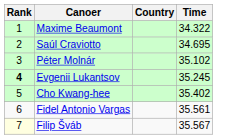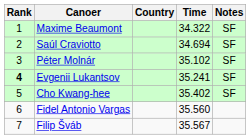 <table class="wikitable" style="text-align:center;">
 <tr>
 <th>Rank</th>
 <th>Canoer</th>
 <th>Country</th>
 <th>Time</th>
+<th>Notes</th>
 </tr>
 <tr bgcolor=ccffcc>
 <td>1</td>
 <td align="left"><a href='#'>Maxime Beaumont</a></td>
 <td align="left"></td>
 <td>34.322</td>
+<td>SF</td>
 </tr>
 <tr bgcolor=ccffcc>
 <td>2</td>
 <td align="left"><a href='#'>Saúl Craviotto</a></td>
 <td align="left"></td>
-<td>34.695</td>
+<td>34.694</td>
+<td>SF</td>
 </tr>
 <tr bgcolor=ccffcc>
 <td>3</td>
 <td align="left"><a href='#'>Péter Molnár</a></td>
 <td align="left"></td>
 <td>35.102</td>
+<td>SF</td>
 </tr>
 <tr bgcolor=ccffcc>
 <td><strong>4</strong></td>
 <td align="left"><a href='#'>Evgenii Lukantsov</a></td>
 <td align="left"></td>
-<td>35.245</td>
+<td>35.241</td>
+<td>SF</td>
 </tr>
 <tr bgcolor=ccffcc>
 <td>5</td>
 <td align="left"><a href='#'>Cho Kwang-hee</a></td>
 <td align="left"></td>
 <td>35.402</td>
+<td>SF</td>
 </tr>
 <tr>
 <td>6</td>
 <td align="left"><a href='#'>Fidel Antonio Vargas</a></td>
 <td align="left"></td>
-<td>35.561</td>
+<td>35.560</td>
+<td></td>
 </tr>
 <tr>
-<td style="background: lightyellow;">7</td>
+<td>7</td>
 <td align="left"><a href='#'>Filip Šváb</a></td>
 <td align="left"></td>
 <td>35.567</td>
+<td></td>
 </tr>
 </table>
